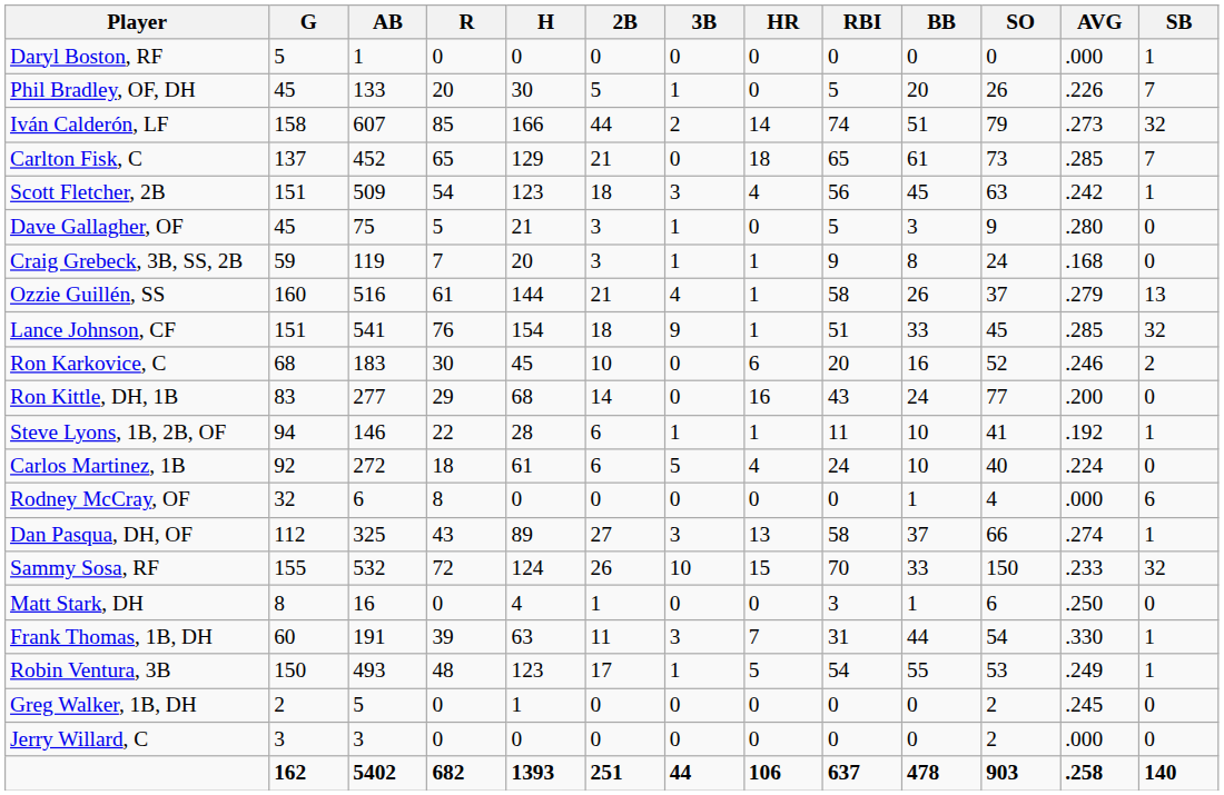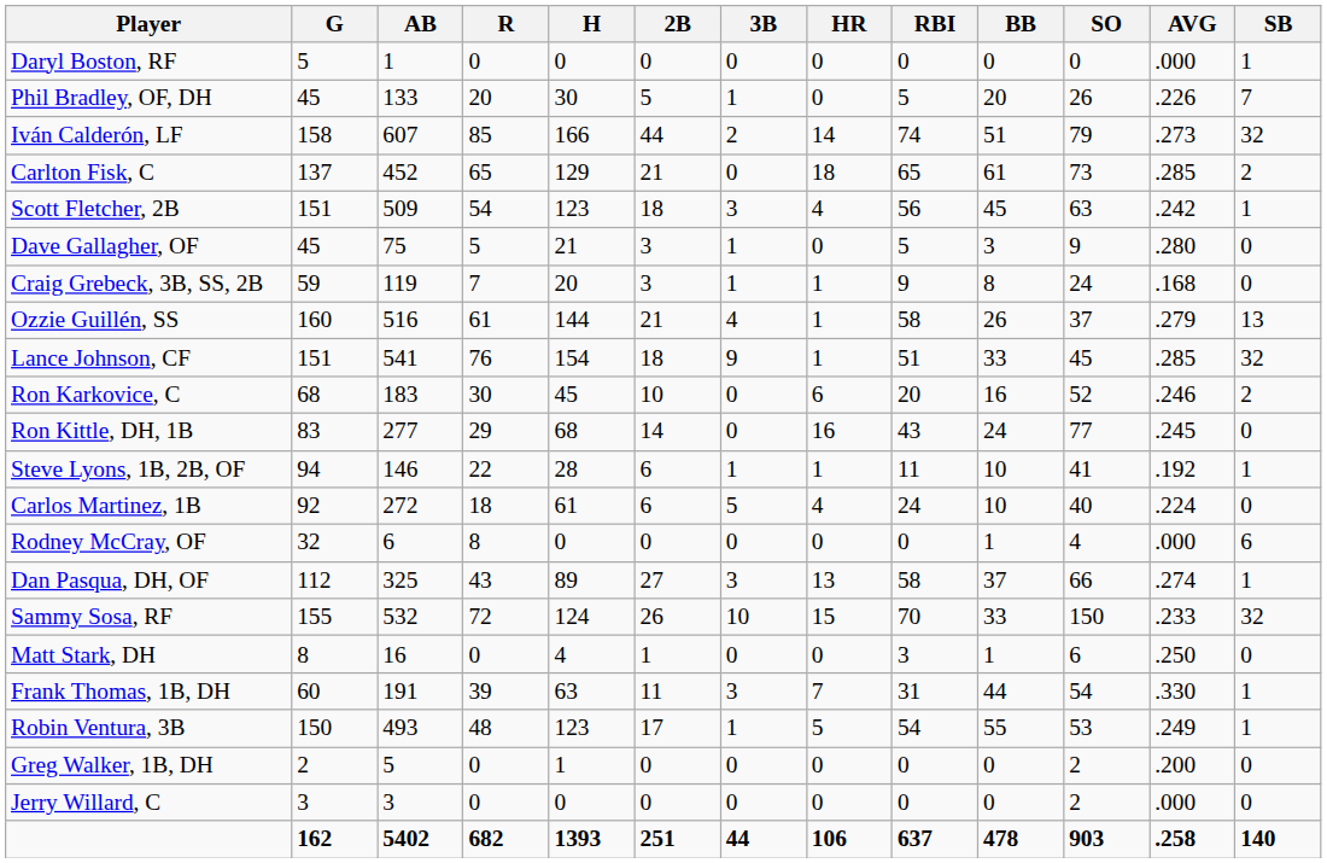 <table class="wikitable sortable">
 <tr>
 <th bgcolor="#DDDDFF" width="20%">Player</th>
 <th bgcolor="#DDDDFF" width="6%">G</th>
 <th bgcolor="#DDDDFF" width="6%">AB</th>
 <th bgcolor="#DDDDFF" width="6%">R</th>
 <th bgcolor="#DDDDFF" width="6%">H</th>
 <th bgcolor="#DDDDFF" width="6%">2B</th>
 <th bgcolor="#DDDDFF" width="6%">3B</th>
 <th bgcolor="#DDDDFF" width="6%">HR</th>
 <th bgcolor="#DDDDFF" width="6%">RBI</th>
 <th bgcolor="#DDDDFF" width="6%">BB</th>
 <th bgcolor="#DDDDFF" width="6%">SO</th>
 <th bgcolor="#DDDDFF" width="6%">AVG</th>
 <th bgcolor="#DDDDFF" width="6%">SB</th>
 </tr>
 <tr>
 <td><a href='#'>Daryl Boston</a>, RF</td>
 <td>5</td>
 <td>1</td>
 <td>0</td>
 <td>0</td>
 <td>0</td>
 <td>0</td>
 <td>0</td>
 <td>0</td>
 <td>0</td>
 <td>0</td>
 <td>.000</td>
 <td>1</td>
 </tr>
 <tr>
 <td><a href='#'>Phil Bradley</a>, OF, DH</td>
 <td>45</td>
 <td>133</td>
 <td>20</td>
 <td>30</td>
 <td>5</td>
 <td>1</td>
 <td>0</td>
 <td>5</td>
 <td>20</td>
 <td>26</td>
 <td>.226</td>
 <td>7</td>
 </tr>
 <tr>
 <td><a href='#'>Iván Calderón</a>, LF</td>
 <td>158</td>
 <td>607</td>
 <td>85</td>
 <td>166</td>
 <td>44</td>
 <td>2</td>
 <td>14</td>
 <td>74</td>
 <td>51</td>
 <td>79</td>
 <td>.273</td>
 <td>32</td>
 </tr>
 <tr>
 <td><a href='#'>Carlton Fisk</a>, C</td>
 <td>137</td>
 <td>452</td>
 <td>65</td>
 <td>129</td>
 <td>21</td>
 <td>0</td>
 <td>18</td>
 <td>65</td>
 <td>61</td>
 <td>73</td>
 <td>.285</td>
-<td>7</td>
+<td>2</td>
 </tr>
 <tr>
 <td><a href='#'>Scott Fletcher</a>, 2B</td>
 <td>151</td>
 <td>509</td>
 <td>54</td>
 <td>123</td>
 <td>18</td>
 <td>3</td>
 <td>4</td>
 <td>56</td>
 <td>45</td>
 <td>63</td>
 <td>.242</td>
 <td>1</td>
 </tr>
 <tr>
 <td><a href='#'>Dave Gallagher</a>, OF</td>
 <td>45</td>
 <td>75</td>
 <td>5</td>
 <td>21</td>
 <td>3</td>
 <td>1</td>
 <td>0</td>
 <td>5</td>
 <td>3</td>
 <td>9</td>
 <td>.280</td>
 <td>0</td>
 </tr>
 <tr>
 <td><a href='#'>Craig Grebeck</a>, 3B, SS, 2B</td>
 <td>59</td>
 <td>119</td>
 <td>7</td>
 <td>20</td>
 <td>3</td>
 <td>1</td>
 <td>1</td>
 <td>9</td>
 <td>8</td>
 <td>24</td>
 <td>.168</td>
 <td>0</td>
 </tr>
 <tr>
 <td><a href='#'>Ozzie Guillén</a>, SS</td>
 <td>160</td>
 <td>516</td>
 <td>61</td>
 <td>144</td>
 <td>21</td>
 <td>4</td>
 <td>1</td>
 <td>58</td>
 <td>26</td>
 <td>37</td>
 <td>.279</td>
 <td>13</td>
 </tr>
 <tr>
 <td><a href='#'>Lance Johnson</a>, CF</td>
 <td>151</td>
 <td>541</td>
 <td>76</td>
 <td>154</td>
 <td>18</td>
 <td>9</td>
 <td>1</td>
 <td>51</td>
 <td>33</td>
 <td>45</td>
 <td>.285</td>
 <td>32</td>
 </tr>
 <tr>
 <td><a href='#'>Ron Karkovice</a>, C</td>
 <td>68</td>
 <td>183</td>
 <td>30</td>
 <td>45</td>
 <td>10</td>
 <td>0</td>
 <td>6</td>
 <td>20</td>
 <td>16</td>
 <td>52</td>
 <td>.246</td>
 <td>2</td>
 </tr>
 <tr>
 <td><a href='#'>Ron Kittle</a>, DH, 1B</td>
 <td>83</td>
 <td>277</td>
 <td>29</td>
 <td>68</td>
 <td>14</td>
 <td>0</td>
 <td>16</td>
 <td>43</td>
 <td>24</td>
 <td>77</td>
-<td>.200</td>
+<td>.245</td>
 <td>0</td>
 </tr>
 <tr>
 <td><a href='#'>Steve Lyons</a>, 1B, 2B, OF</td>
 <td>94</td>
 <td>146</td>
 <td>22</td>
 <td>28</td>
 <td>6</td>
 <td>1</td>
 <td>1</td>
 <td>11</td>
 <td>10</td>
 <td>41</td>
 <td>.192</td>
 <td>1</td>
 </tr>
 <tr>
 <td><a href='#'>Carlos Martinez</a>, 1B</td>
 <td>92</td>
 <td>272</td>
 <td>18</td>
 <td>61</td>
 <td>6</td>
 <td>5</td>
 <td>4</td>
 <td>24</td>
 <td>10</td>
 <td>40</td>
 <td>.224</td>
 <td>0</td>
 </tr>
 <tr>
 <td><a href='#'>Rodney McCray</a>, OF</td>
 <td>32</td>
 <td>6</td>
 <td>8</td>
 <td>0</td>
 <td>0</td>
 <td>0</td>
 <td>0</td>
 <td>0</td>
 <td>1</td>
 <td>4</td>
 <td>.000</td>
 <td>6</td>
 </tr>
 <tr>
 <td><a href='#'>Dan Pasqua</a>, DH, OF</td>
 <td>112</td>
 <td>325</td>
 <td>43</td>
 <td>89</td>
 <td>27</td>
 <td>3</td>
 <td>13</td>
 <td>58</td>
 <td>37</td>
 <td>66</td>
 <td>.274</td>
 <td>1</td>
 </tr>
 <tr>
 <td><a href='#'>Sammy Sosa</a>, RF</td>
 <td>155</td>
 <td>532</td>
 <td>72</td>
 <td>124</td>
 <td>26</td>
 <td>10</td>
 <td>15</td>
 <td>70</td>
 <td>33</td>
 <td>150</td>
 <td>.233</td>
 <td>32</td>
 </tr>
 <tr>
 <td><a href='#'>Matt Stark</a>, DH</td>
 <td>8</td>
 <td>16</td>
 <td>0</td>
 <td>4</td>
 <td>1</td>
 <td>0</td>
 <td>0</td>
 <td>3</td>
 <td>1</td>
 <td>6</td>
 <td>.250</td>
 <td>0</td>
 </tr>
 <tr>
 <td><a href='#'>Frank Thomas</a>, 1B, DH</td>
 <td>60</td>
 <td>191</td>
 <td>39</td>
 <td>63</td>
 <td>11</td>
 <td>3</td>
 <td>7</td>
 <td>31</td>
 <td>44</td>
 <td>54</td>
 <td>.330</td>
 <td>1</td>
 </tr>
 <tr>
 <td><a href='#'>Robin Ventura</a>, 3B</td>
 <td>150</td>
 <td>493</td>
 <td>48</td>
 <td>123</td>
 <td>17</td>
 <td>1</td>
 <td>5</td>
 <td>54</td>
 <td>55</td>
 <td>53</td>
 <td>.249</td>
 <td>1</td>
 </tr>
 <tr>
 <td><a href='#'>Greg Walker</a>, 1B, DH</td>
 <td>2</td>
 <td>5</td>
 <td>0</td>
 <td>1</td>
 <td>0</td>
 <td>0</td>
 <td>0</td>
 <td>0</td>
 <td>0</td>
 <td>2</td>
-<td>.245</td>
+<td>.200</td>
 <td>0</td>
 </tr>
 <tr>
 <td><a href='#'>Jerry Willard</a>, C</td>
 <td>3</td>
 <td>3</td>
 <td>0</td>
 <td>0</td>
 <td>0</td>
 <td>0</td>
 <td>0</td>
 <td>0</td>
 <td>0</td>
 <td>2</td>
 <td>.000</td>
 <td>0</td>
 </tr>
 <tr class="sortbottom">
 <td></td>
 <td><strong>162</strong></td>
 <td><strong>5402</strong></td>
 <td><strong>682</strong></td>
 <td><strong>1393</strong></td>
 <td><strong>251</strong></td>
 <td><strong>44</strong></td>
 <td><strong>106</strong></td>
 <td><strong>637</strong></td>
 <td><strong>478</strong></td>
 <td><strong>903</strong></td>
 <td><strong>.258</strong></td>
 <td><strong>140</strong></td>
 </tr>
 </table>
